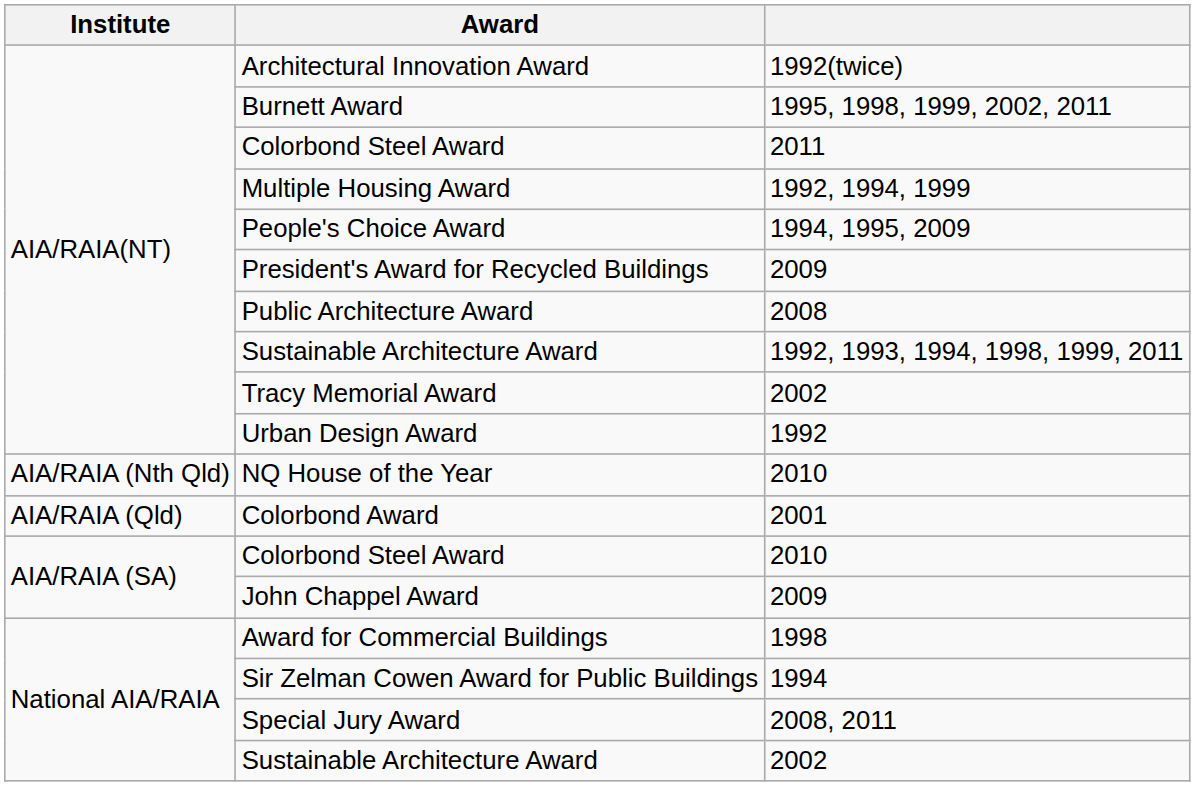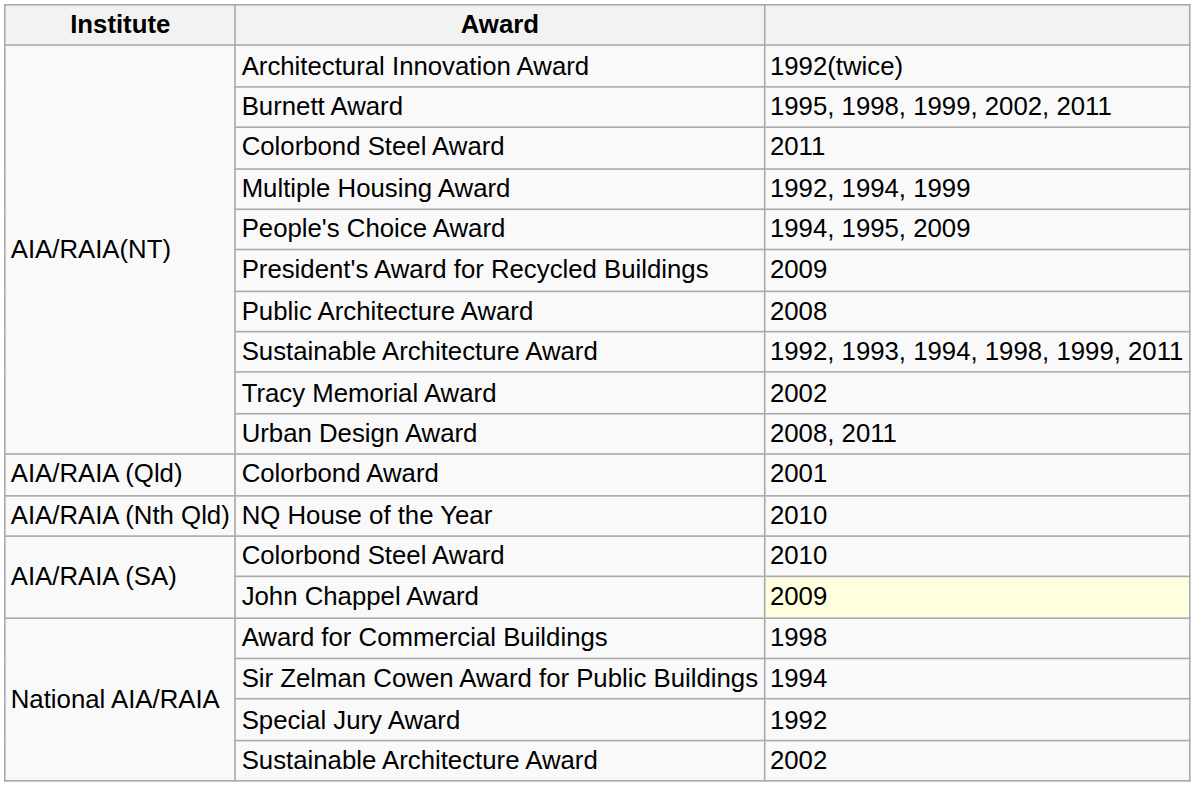 <table class=wikitable>
 <tr>
 <th>Institute</th>
 <th>Award</th>
 <th></th>
 </tr>
 <tr>
 <td rowspan=10>AIA/RAIA(NT)</td>
 <td>Architectural Innovation Award</td>
 <td>1992(twice)</td>
 </tr>
 <tr>
 <td>Burnett Award</td>
 <td>1995, 1998, 1999, 2002, 2011</td>
 </tr>
 <tr>
 <td>Colorbond Steel Award</td>
 <td>2011</td>
 </tr>
 <tr>
 <td>Multiple Housing Award</td>
 <td>1992, 1994, 1999</td>
 </tr>
 <tr>
 <td>People's Choice Award</td>
 <td>1994, 1995, 2009</td>
 </tr>
 <tr>
 <td>President's Award for Recycled Buildings</td>
 <td>2009</td>
 </tr>
 <tr>
 <td>Public Architecture Award</td>
 <td>2008</td>
 </tr>
 <tr>
 <td>Sustainable Architecture Award</td>
 <td>1992, 1993, 1994, 1998, 1999, 2011</td>
 </tr>
 <tr>
 <td>Tracy Memorial Award</td>
 <td>2002</td>
 </tr>
 <tr>
 <td>Urban Design Award</td>
-<td>1992</td>
+<td>2008, 2011</td>
+</tr>
+<tr>
+<td rowspan=1>AIA/RAIA (Qld)</td>
+<td>Colorbond Award</td>
+<td>2001</td>
 </tr>
 <tr>
 <td rowspan=1>AIA/RAIA (Nth Qld)</td>
 <td>NQ House of the Year</td>
 <td>2010</td>
-</tr>
-<tr>
-<td rowspan=1>AIA/RAIA (Qld)</td>
-<td>Colorbond Award</td>
-<td>2001</td>
 </tr>
 <tr>
 <td rowspan=2>AIA/RAIA (SA)</td>
 <td>Colorbond Steel Award</td>
 <td>2010</td>
 </tr>
 <tr>
 <td>John Chappel Award</td>
-<td>2009</td>
+<td style="background: lightyellow;">2009</td>
 </tr>
 <tr>
 <td rowspan=4>National AIA/RAIA</td>
 <td>Award for Commercial Buildings</td>
 <td>1998</td>
 </tr>
 <tr>
 <td>Sir Zelman Cowen Award for Public Buildings</td>
 <td>1994</td>
 </tr>
 <tr>
 <td>Special Jury Award</td>
-<td>2008, 2011</td>
+<td>1992</td>
 </tr>
 <tr>
 <td>Sustainable Architecture Award</td>
 <td>2002</td>
 </tr>
 </table>
